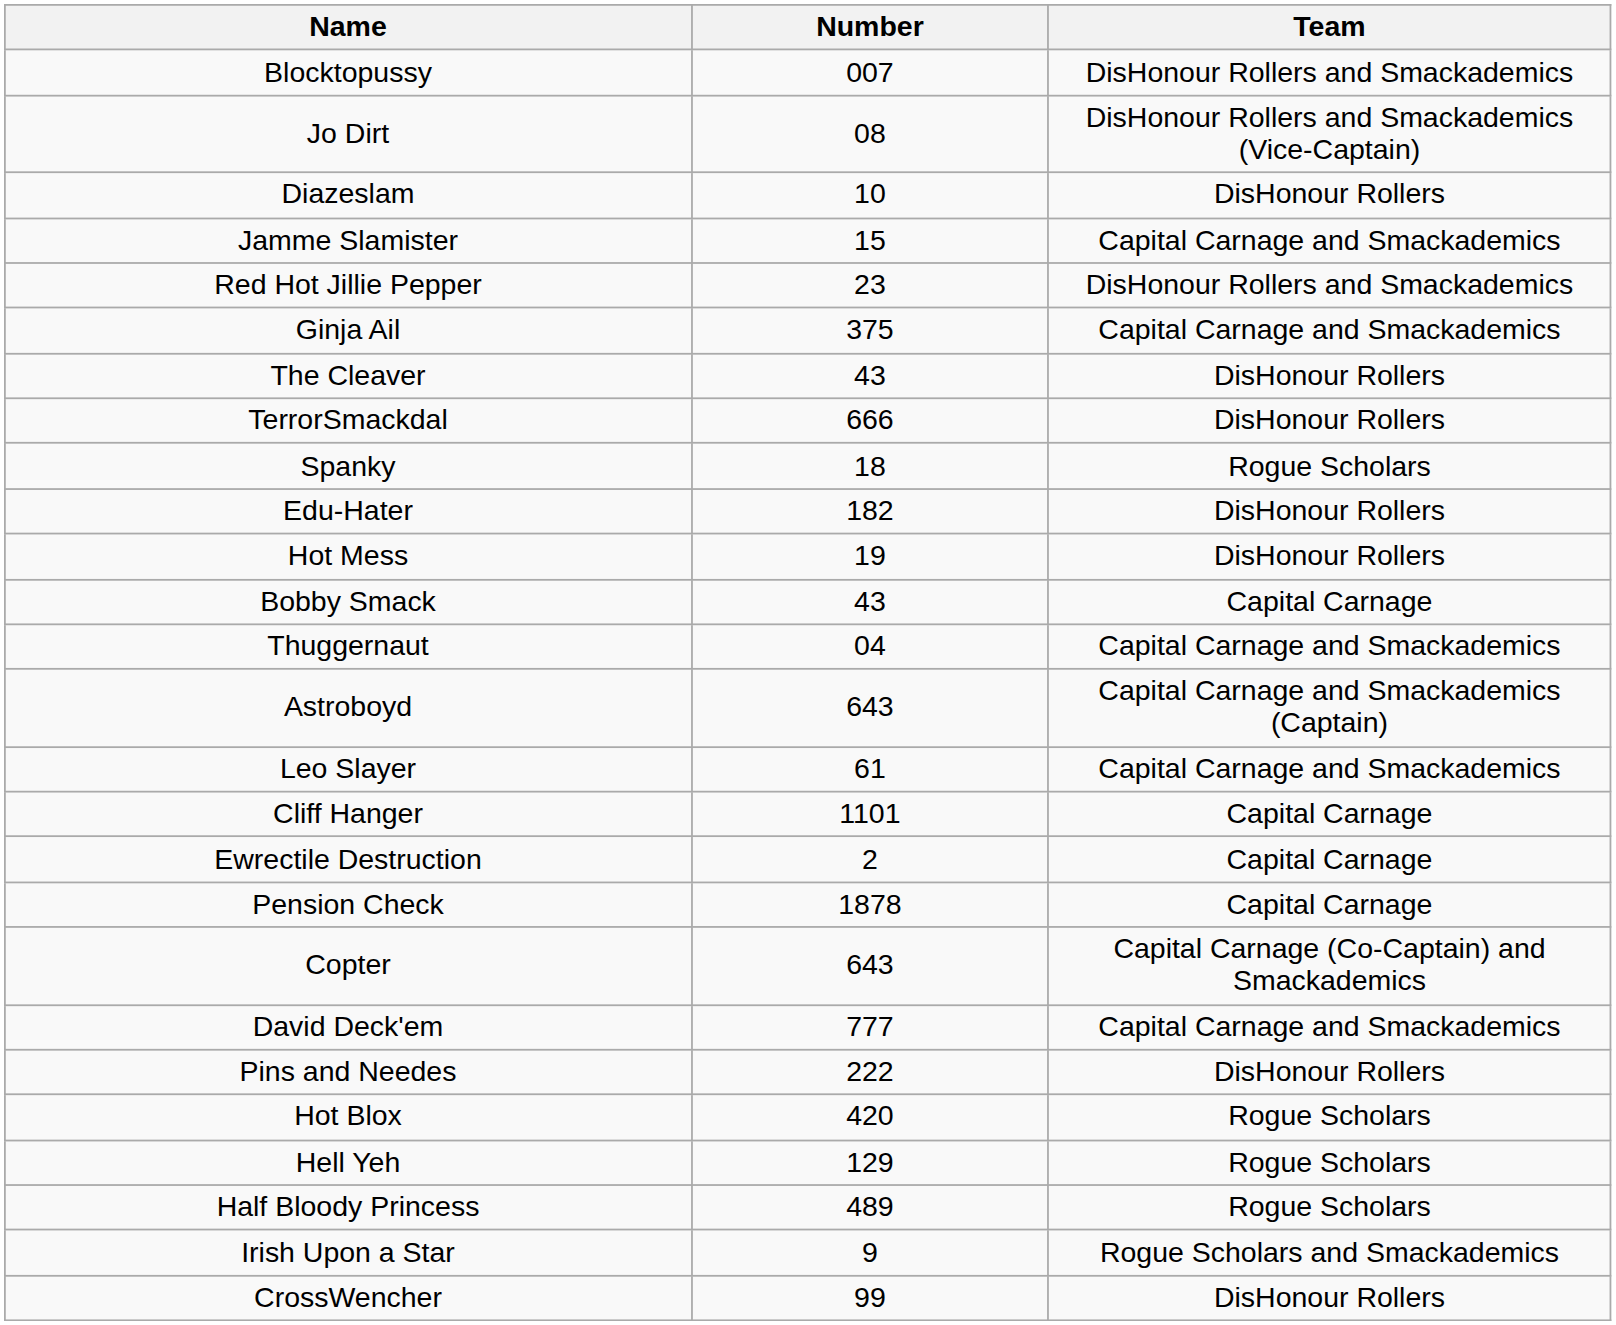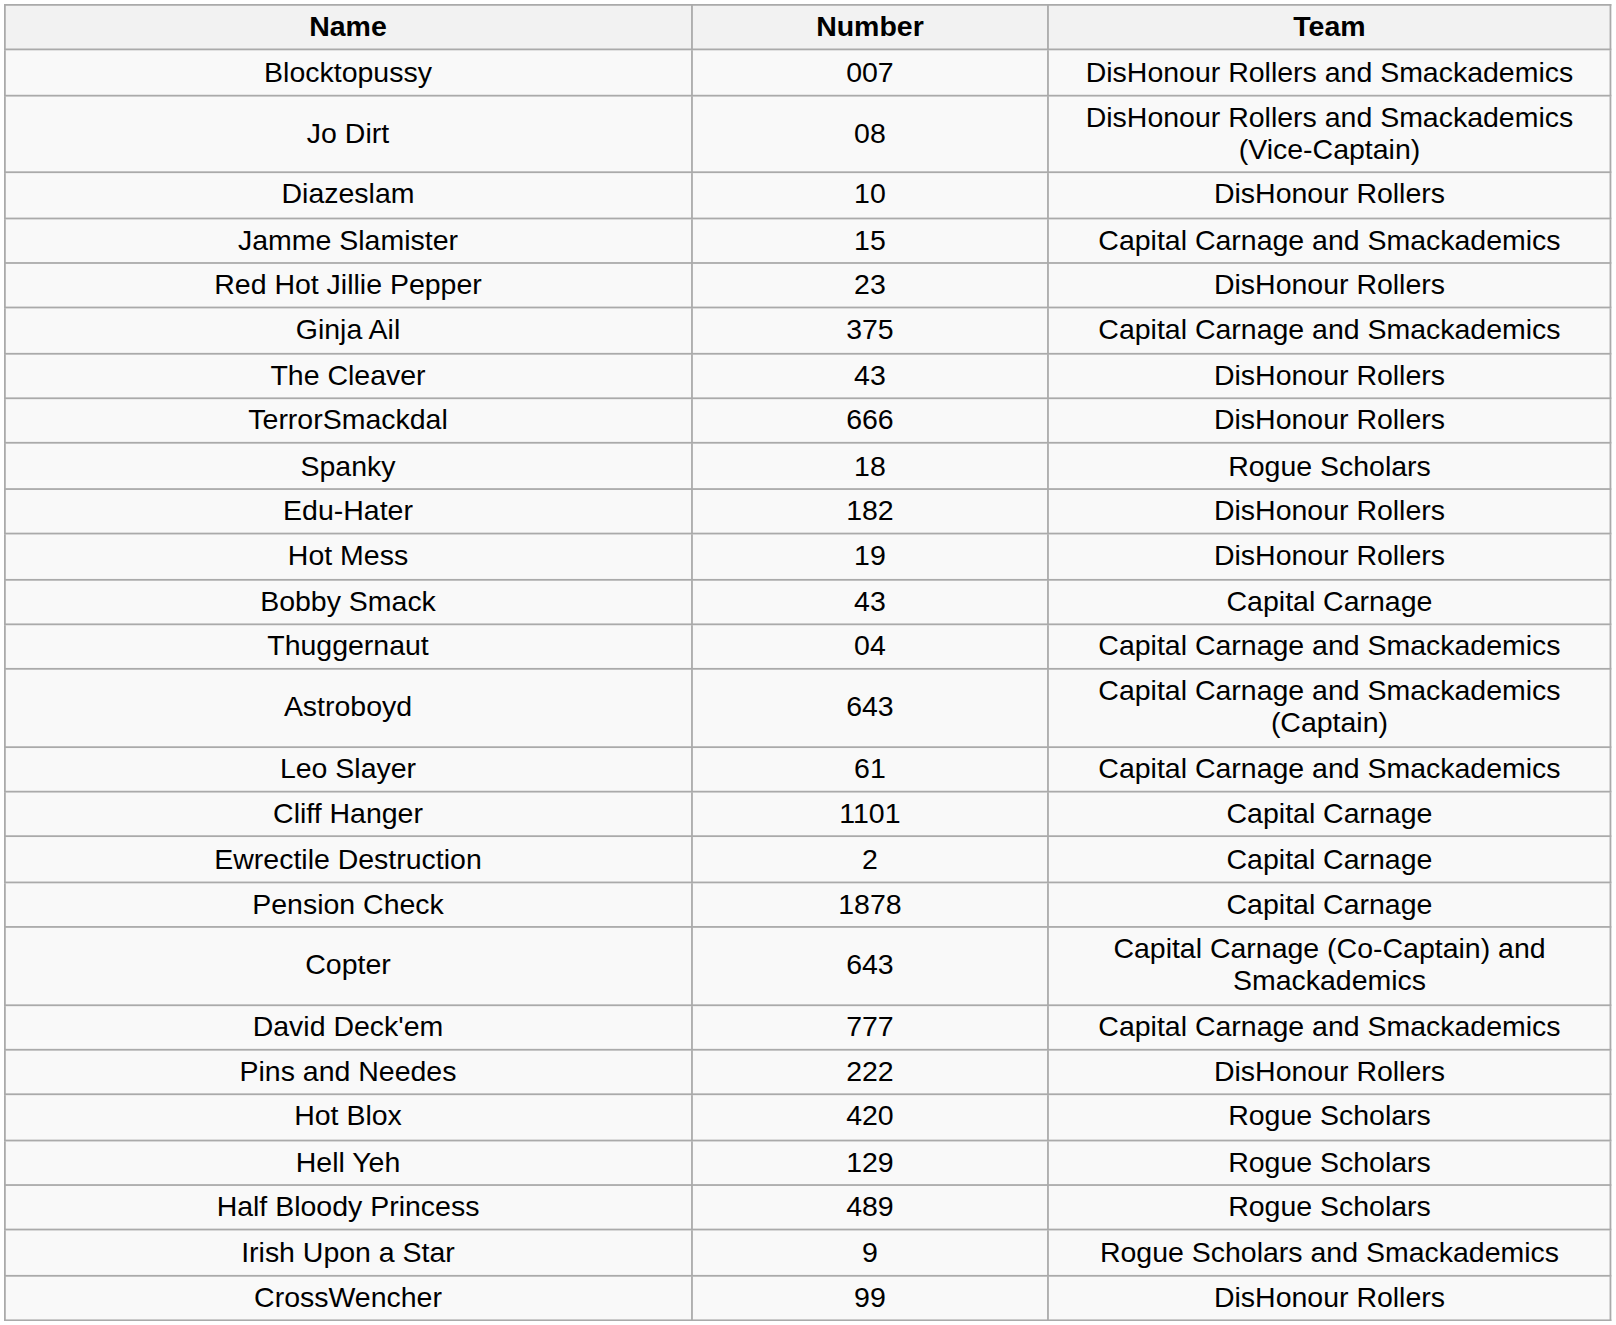 <table class="wikitable sortable"  style="text-align:center; width:57%;">
 <tr>
 <th style="width:4%;">Name</th>
 <th style="width:2%;">Number</th>
 <th style="width:3%;">Team</th>
 </tr>
 <tr>
 <td>Blocktopussy</td>
 <td>007</td>
 <td>DisHonour Rollers and Smackademics</td>
 </tr>
 <tr>
 <td>Jo Dirt</td>
 <td>08</td>
 <td>DisHonour Rollers and Smackademics (Vice-Captain)</td>
 </tr>
 <tr>
 <td>Diazeslam</td>
 <td>10</td>
 <td>DisHonour Rollers</td>
 </tr>
 <tr>
 <td>Jamme Slamister</td>
 <td>15</td>
 <td>Capital Carnage and Smackademics</td>
 </tr>
 <tr>
 <td>Red Hot Jillie Pepper</td>
 <td>23</td>
-<td>DisHonour Rollers and Smackademics</td>
+<td>DisHonour Rollers</td>
 </tr>
 <tr>
 <td>Ginja Ail</td>
 <td>375</td>
 <td>Capital Carnage and Smackademics</td>
 </tr>
 <tr>
 <td>The Cleaver</td>
 <td>43</td>
 <td>DisHonour Rollers</td>
 </tr>
 <tr>
 <td>TerrorSmackdal</td>
 <td>666</td>
 <td>DisHonour Rollers</td>
 </tr>
 <tr>
 <td>Spanky</td>
 <td>18</td>
 <td>Rogue Scholars</td>
 </tr>
 <tr>
 <td>Edu-Hater</td>
 <td>182</td>
 <td>DisHonour Rollers</td>
 </tr>
 <tr>
 <td>Hot Mess</td>
 <td>19</td>
 <td>DisHonour Rollers</td>
 </tr>
 <tr>
 <td>Bobby Smack</td>
 <td>43</td>
 <td>Capital Carnage</td>
 </tr>
 <tr>
 <td>Thuggernaut</td>
 <td>04</td>
 <td>Capital Carnage and Smackademics</td>
 </tr>
 <tr>
 <td>Astroboyd</td>
 <td>643</td>
 <td>Capital Carnage and Smackademics (Captain)</td>
 </tr>
 <tr>
 <td>Leo Slayer</td>
 <td>61</td>
 <td>Capital Carnage and Smackademics</td>
 </tr>
 <tr>
 <td>Cliff Hanger</td>
 <td>1101</td>
 <td>Capital Carnage</td>
 </tr>
 <tr>
 <td>Ewrectile Destruction</td>
 <td>2</td>
 <td>Capital Carnage</td>
 </tr>
 <tr>
 <td>Pension Check</td>
 <td>1878</td>
 <td>Capital Carnage</td>
 </tr>
 <tr>
 <td>Copter</td>
 <td>643</td>
 <td>Capital Carnage (Co-Captain) and Smackademics</td>
 </tr>
 <tr>
 <td>David Deck'em</td>
 <td>777</td>
 <td>Capital Carnage and Smackademics</td>
 </tr>
 <tr>
 <td>Pins and Needes</td>
 <td>222</td>
 <td>DisHonour Rollers</td>
 </tr>
 <tr>
 <td>Hot Blox</td>
 <td>420</td>
 <td>Rogue Scholars</td>
 </tr>
 <tr>
 <td>Hell Yeh</td>
 <td>129</td>
 <td>Rogue Scholars</td>
 </tr>
 <tr>
 <td>Half Bloody Princess</td>
 <td>489</td>
 <td>Rogue Scholars</td>
 </tr>
 <tr>
 <td>Irish Upon a Star</td>
 <td>9</td>
 <td>Rogue Scholars and Smackademics</td>
 </tr>
 <tr>
 <td>CrossWencher</td>
 <td>99</td>
 <td>DisHonour Rollers</td>
 </tr>
 </table>
